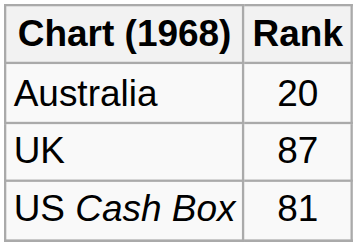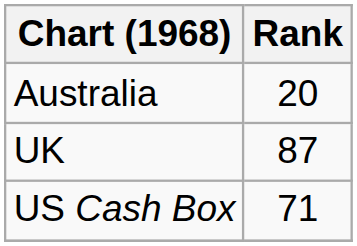 <table class="wikitable">
 <tr>
 <th>Chart (1968)</th>
 <th style="text-align:center;">Rank</th>
 </tr>
 <tr>
 <td>Australia</td>
 <td style="text-align:center;">20</td>
 </tr>
 <tr>
 <td>UK</td>
 <td style="text-align:center;">87</td>
 </tr>
 <tr>
 <td>US <em>Cash Box</em> </td>
-<td style="text-align:center;">81</td>
+<td style="text-align:center;">71</td>
 </tr>
 <tr>
 </tr>
 </table>
